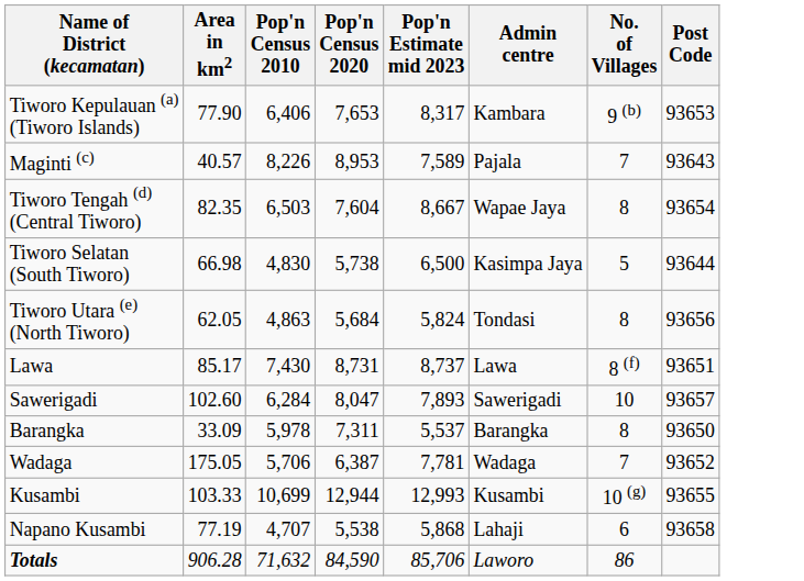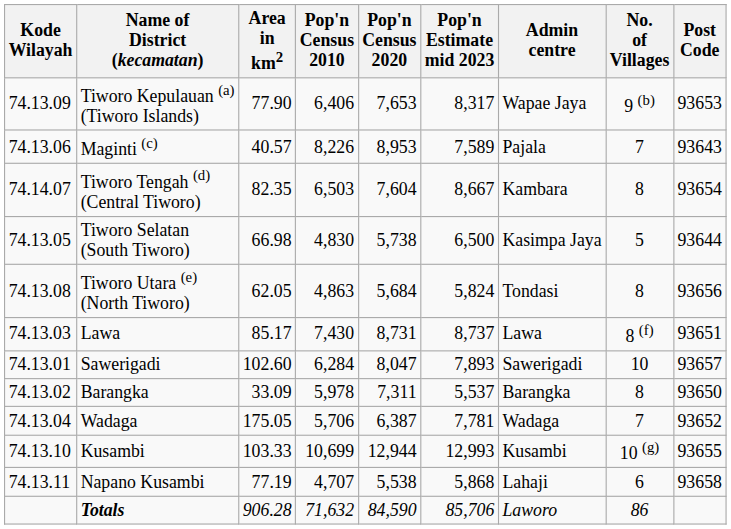 <table class="sortable wikitable">
 <tr>
+<th>Kode <br>Wilayah</th>
 <th>Name of<br>District<br>(<em>kecamatan</em>)</th>
 <th>Area <br>in<br> km<sup>2</sup></th>
 <th>Pop'n<br>Census<br>2010</th>
 <th>Pop'n<br>Census<br>2020</th>
 <th>Pop'n<br>Estimate<br>mid 2023</th>
 <th>Admin<br>centre</th>
 <th>No.<br>of<br>Villages</th>
 <th>Post<br>Code</th>
 </tr>
 <tr>
+<td>74.13.09</td>
 <td>Tiworo Kepulauan <sup>(a)</sup> <br>(Tiworo Islands)</td>
 <td align="right">77.90</td>
 <td align="right">6,406</td>
 <td align="right">7,653</td>
 <td align="right">8,317</td>
-<td>Kambara</td>
+<td>Wapae Jaya</td>
 <td align="center">9 <sup>(b)</sup></td>
 <td align="right">93653</td>
 </tr>
 <tr>
+<td>74.13.06</td>
 <td>Maginti <sup>(c)</sup></td>
 <td align="right">40.57</td>
 <td align="right">8,226</td>
 <td align="right">8,953</td>
 <td align="right">7,589</td>
 <td>Pajala</td>
 <td align="center">7</td>
 <td align="right">93643</td>
 </tr>
 <tr>
+<td>74.14.07</td>
 <td>Tiworo Tengah <sup>(d)</sup> <br>(Central Tiworo)</td>
 <td align="right">82.35</td>
 <td align="right">6,503</td>
 <td align="right">7,604</td>
 <td align="right">8,667</td>
-<td>Wapae Jaya</td>
+<td>Kambara</td>
 <td align="center">8</td>
 <td align="right">93654</td>
 </tr>
 <tr>
+<td>74.13.05</td>
 <td>Tiworo Selatan <br>(South Tiworo)</td>
 <td align="right">66.98</td>
 <td align="right">4,830</td>
 <td align="right">5,738</td>
 <td align="right">6,500</td>
 <td>Kasimpa Jaya</td>
 <td align="center">5</td>
 <td align="right">93644</td>
 </tr>
 <tr>
+<td>74.13.08</td>
 <td>Tiworo Utara <sup>(e)</sup> <br>(North Tiworo)</td>
 <td align="right">62.05</td>
 <td align="right">4,863</td>
 <td align="right">5,684</td>
 <td align="right">5,824</td>
 <td>Tondasi</td>
 <td align="center">8</td>
 <td align="right">93656</td>
 </tr>
 <tr>
+<td>74.13.03</td>
 <td>Lawa</td>
 <td align="right">85.17</td>
 <td align="right">7,430</td>
 <td align="right">8,731</td>
 <td align="right">8,737</td>
 <td>Lawa</td>
 <td align="center">8 <sup>(f)</sup></td>
 <td align="right">93651</td>
 </tr>
 <tr>
+<td>74.13.01</td>
 <td>Sawerigadi</td>
 <td align="right">102.60</td>
 <td align="right">6,284</td>
 <td align="right">8,047</td>
 <td align="right">7,893</td>
 <td>Sawerigadi</td>
 <td align="center">10</td>
 <td align="right">93657</td>
 </tr>
 <tr>
+<td>74.13.02</td>
 <td>Barangka</td>
 <td align="right">33.09</td>
 <td align="right">5,978</td>
 <td align="right">7,311</td>
 <td align="right">5,537</td>
 <td>Barangka</td>
 <td align="center">8</td>
 <td align="right">93650</td>
 </tr>
 <tr>
+<td>74.13.04</td>
 <td>Wadaga</td>
 <td align="right">175.05</td>
 <td align="right">5,706</td>
 <td align="right">6,387</td>
 <td align="right">7,781</td>
 <td>Wadaga</td>
 <td align="center">7</td>
 <td align="right">93652</td>
 </tr>
 <tr>
+<td>74.13.10</td>
 <td>Kusambi</td>
 <td align="right">103.33</td>
 <td align="right">10,699</td>
 <td align="right">12,944</td>
 <td align="right">12,993</td>
 <td>Kusambi</td>
 <td align="center">10 <sup>(g)</sup></td>
 <td align="right">93655</td>
 </tr>
 <tr>
+<td>74.13.11</td>
 <td>Napano Kusambi</td>
 <td align="right">77.19</td>
 <td align="right">4,707</td>
 <td align="right">5,538</td>
 <td align="right">5,868</td>
 <td>Lahaji</td>
 <td align="center">6</td>
 <td align="right">93658</td>
 </tr>
 <tr>
+<td></td>
 <td><strong><em>Totals</em></strong></td>
 <td align="right"><em>906.28</em></td>
 <td align="right"><em>71,632</em></td>
 <td align="right"><em>84,590</em></td>
 <td align="right"><em>85,706</em></td>
 <td><em>Laworo</em></td>
 <td align="center"><em>86</em></td>
 <td></td>
 </tr>
 </table>
